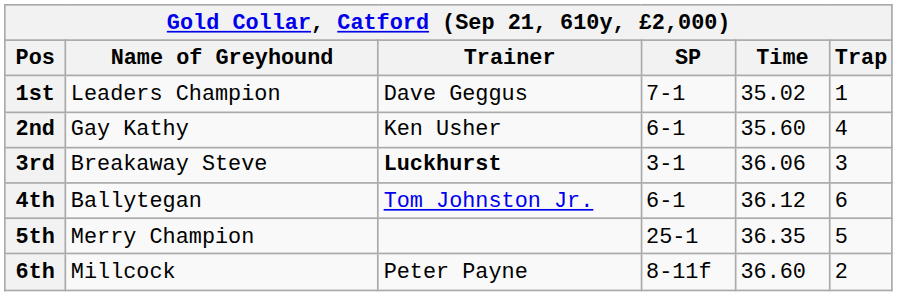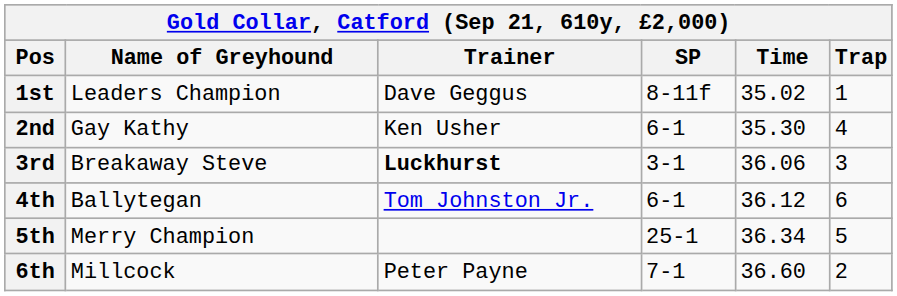 <table class="wikitable">
 <tr>
 <th colspan="6"><a href='#'>Gold Collar</a>, <a href='#'>Catford</a> (Sep 21, 610y, £2,000)</th>
 </tr>
 <tr>
 <th width=30>Pos</th>
 <th width=180>Name of Greyhound</th>
 <th width=150>Trainer</th>
 <th width=50>SP</th>
 <th width=50>Time</th>
 <th width=30>Trap</th>
 </tr>
 <tr>
 <th>1st</th>
 <td>Leaders Champion</td>
 <td>Dave Geggus</td>
-<td>7-1</td>
+<td>8-11f</td>
 <td>35.02</td>
 <td>1</td>
 </tr>
 <tr>
 <th>2nd</th>
 <td>Gay Kathy</td>
 <td>Ken Usher</td>
 <td>6-1</td>
-<td>35.60</td>
+<td>35.30</td>
 <td>4</td>
 </tr>
 <tr>
 <th>3rd</th>
 <td>Breakaway Steve</td>
 <td><strong>Luckhurst</strong></td>
 <td>3-1</td>
 <td>36.06</td>
 <td>3</td>
 </tr>
 <tr>
 <th>4th</th>
 <td>Ballytegan</td>
 <td><a href='#'>Tom Johnston Jr.</a></td>
 <td>6-1</td>
 <td>36.12</td>
 <td>6</td>
 </tr>
 <tr>
 <th>5th</th>
 <td>Merry Champion</td>
 <td></td>
 <td>25-1</td>
-<td>36.35</td>
+<td>36.34</td>
 <td>5</td>
 </tr>
 <tr>
 <th>6th</th>
 <td>Millcock</td>
 <td>Peter Payne</td>
-<td>8-11f</td>
+<td>7-1</td>
 <td>36.60</td>
 <td>2</td>
 </tr>
 </table>
